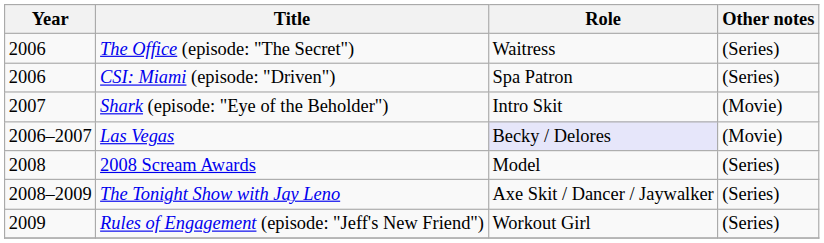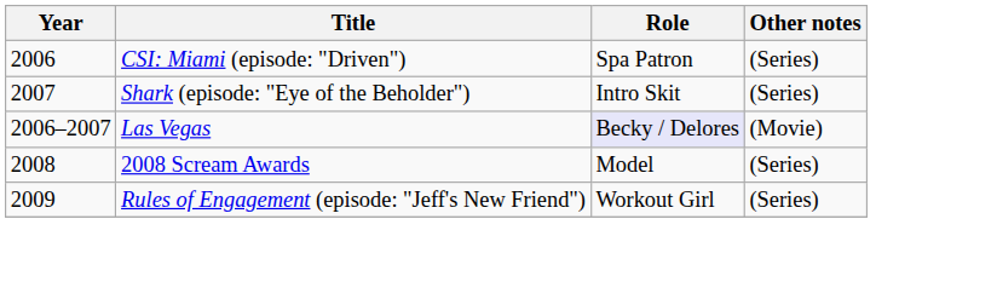 <table class="wikitable">
 <tr>
 <th>Year</th>
 <th>Title</th>
 <th>Role</th>
 <th>Other notes</th>
-</tr>
-<tr>
-<td>2006</td>
-<td><em><a href='#'>The Office</a></em> (episode: "The Secret")</td>
-<td>Waitress</td>
-<td>(Series)</td>
 </tr>
 <tr>
 <td>2006</td>
 <td><em><a href='#'>CSI: Miami</a></em> (episode: "Driven")</td>
 <td>Spa Patron</td>
 <td>(Series)</td>
 </tr>
 <tr>
 <td>2007</td>
 <td><em><a href='#'>Shark</a></em> (episode: "Eye of the Beholder")</td>
 <td>Intro Skit</td>
-<td>(Movie)</td>
+<td>(Series)</td>
 </tr>
 <tr>
 <td>2006–2007</td>
 <td><em><a href='#'>Las Vegas</a></em></td>
 <td style="background: lavender;">Becky / Delores</td>
 <td>(Movie)</td>
 </tr>
 <tr>
 <td>2008</td>
 <td><a href='#'>2008 Scream Awards</a></td>
 <td>Model</td>
 <td>(Series)</td>
 </tr>
 <tr>
-<td>2008–2009</td>
-<td><em><a href='#'>The Tonight Show with Jay Leno</a></em></td>
-<td>Axe Skit / Dancer / Jaywalker</td>
-<td>(Series)</td>
-</tr>
-<tr>
 <td>2009</td>
 <td><em><a href='#'>Rules of Engagement</a></em> (episode: "Jeff's New Friend")</td>
 <td>Workout Girl</td>
 <td>(Series)</td>
 </tr>
 <tr>
 </tr>
 </table>
